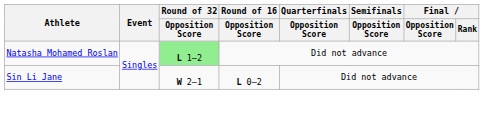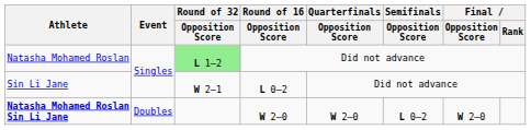 <table class="wikitable" style="font-size:90%; text-align:center">
 <tr>
 <th rowspan=2>Athlete</th>
 <th rowspan=2>Event</th>
 <th>Round of 32</th>
 <th>Round of 16</th>
 <th>Quarterfinals</th>
 <th>Semifinals</th>
 <th colspan="2">Final / </th>
 </tr>
 <tr style="font-size:95%">
 <th>Opposition<br>Score</th>
 <th>Opposition<br>Score</th>
 <th>Opposition<br>Score</th>
 <th>Opposition<br>Score</th>
 <th>Opposition<br>Score</th>
 <th>Rank</th>
 </tr>
 <tr align=center>
 <td align=left><a href='#'>Natasha Mohamed Roslan</a></td>
 <td align=left rowspan=2><a href='#'>Singles</a></td>
 <td style="background: lightgreen;"><br><strong>L</strong> 1–2</td>
 <td colspan="5">Did not advance</td>
 </tr>
 <tr align=center>
 <td align=left><a href='#'>Sin Li Jane</a></td>
 <td><br><strong>W</strong> 2–1</td>
 <td><br><strong>L</strong> 0–2</td>
 <td colspan="4">Did not advance</td>
 </tr>
+<tr align=center>
+<td align=left><strong><a href='#'>Natasha Mohamed Roslan</a><br><a href='#'>Sin Li Jane</a></strong></td>
+<td align=left><a href='#'>Doubles</a></td>
+<td></td>
+<td><br><strong>W</strong> 2–0</td>
+<td><br><strong>W</strong> 2–0</td>
+<td><br><strong>L</strong> 0–2</td>
+<td><br><strong>W</strong> 2–0</td>
+<td></td>
+</tr>
 </table>
